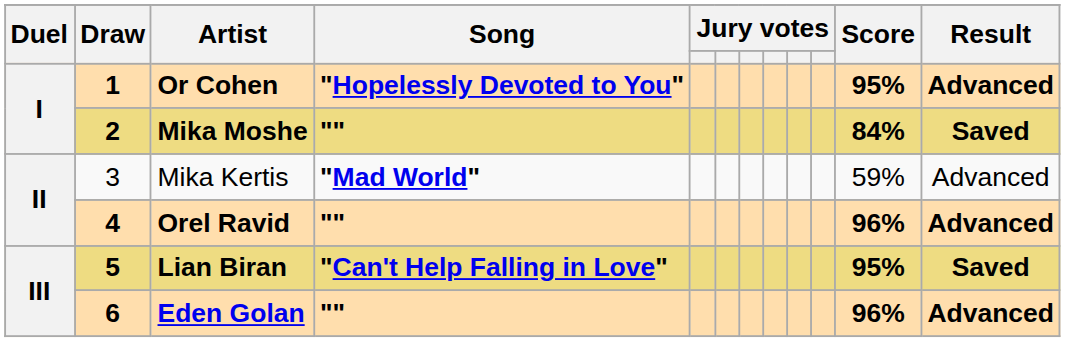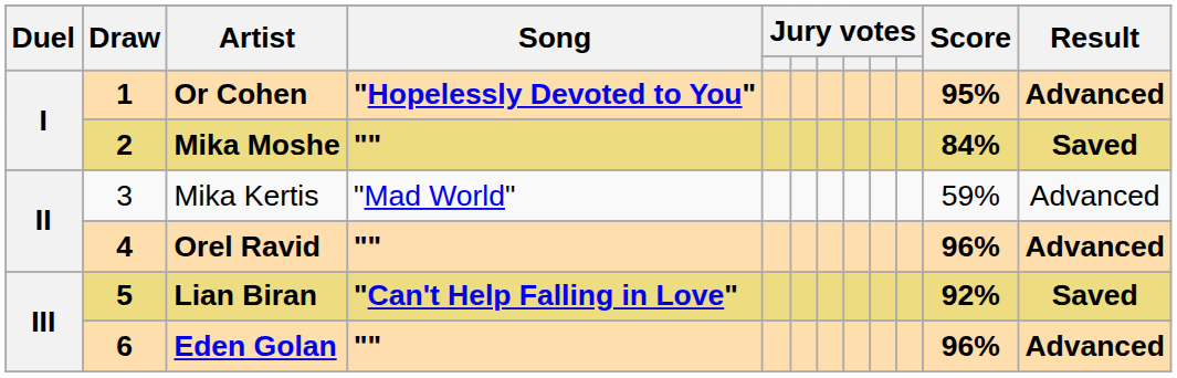 <table class="sortable wikitable" style="margin: 1em auto 1em auto; text-align:center; font-size:90%; line-height:18px;">
 <tr>
 </tr>
 <tr>
 <th rowspan="2" class="unsortable">Duel</th>
 <th rowspan="2">Draw</th>
 <th rowspan="2">Artist</th>
 <th rowspan="2">Song</th>
 <th colspan="6" class="unsortable">Jury votes</th>
 <th rowspan="2">Score</th>
 <th rowspan="2">Result</th>
 </tr>
 <tr>
 <th class="unsortable"></th>
 <th class="unsortable"></th>
 <th class="unsortable"></th>
 <th class="unsortable"></th>
 <th class="unsortable"></th>
 <th class="unsortable"></th>
 </tr>
 <tr style="font-weight:bold; background:navajowhite;">
 <th rowspan="2">I</th>
 <td>1</td>
 <td align="left">Or Cohen</td>
 <td align="left">"<a href='#'>Hopelessly Devoted to You</a>"</td>
 <td></td>
 <td></td>
 <td></td>
 <td></td>
 <td></td>
 <td></td>
 <td>95%</td>
 <td>Advanced</td>
 </tr>
 <tr style="font-weight:bold; background:#eedc82;">
 <td>2</td>
 <td align="left">Mika Moshe</td>
 <td align="left">""</td>
 <td></td>
 <td></td>
 <td></td>
 <td></td>
 <td></td>
 <td></td>
 <td>84%</td>
 <td>Saved</td>
 </tr>
 <tr>
 <th rowspan="2">II</th>
 <td>3</td>
 <td align="left">Mika Kertis</td>
-<td align="left"><strong>"<a href='#'>Mad World</a>"</strong></td>
+<td align="left">"<a href='#'>Mad World</a>"</td>
 <td></td>
 <td></td>
 <td></td>
 <td></td>
 <td></td>
 <td></td>
 <td>59%</td>
 <td>Advanced</td>
 </tr>
 <tr style="font-weight:bold; background:navajowhite;">
 <td>4</td>
 <td align="left">Orel Ravid</td>
 <td align="left">""</td>
 <td></td>
 <td></td>
 <td></td>
 <td></td>
 <td></td>
 <td></td>
 <td>96%</td>
 <td>Advanced</td>
 </tr>
 <tr style="font-weight:bold; background:#eedc82;">
 <th rowspan="2">III</th>
 <td>5</td>
 <td align="left">Lian Biran</td>
 <td align="left">"<a href='#'>Can't Help Falling in Love</a>"</td>
 <td></td>
 <td></td>
 <td></td>
 <td></td>
 <td></td>
 <td></td>
-<td>95%</td>
+<td>92%</td>
 <td>Saved</td>
 </tr>
 <tr style="font-weight:bold; background:navajowhite;">
 <td>6</td>
 <td align="left"><a href='#'>Eden Golan</a></td>
 <td align="left">""</td>
 <td></td>
 <td></td>
 <td></td>
 <td></td>
 <td></td>
 <td></td>
 <td>96%</td>
 <td>Advanced</td>
 </tr>
 </table>
